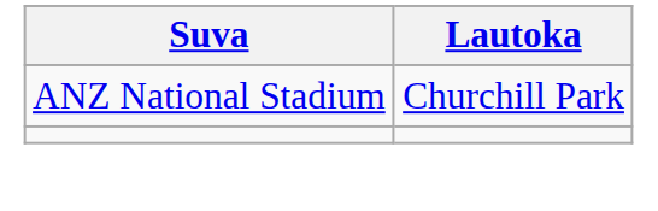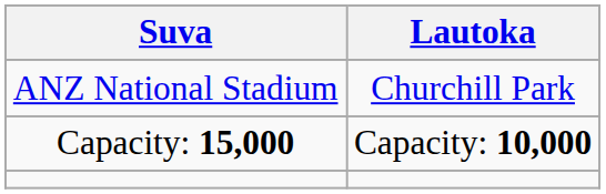 <table class="wikitable" style="text-align:center;margin:1em auto;">
 <tr>
 <th><a href='#'>Suva</a></th>
 <th><a href='#'>Lautoka</a></th>
 </tr>
 <tr>
 <td><a href='#'>ANZ National Stadium</a></td>
 <td><a href='#'>Churchill Park</a></td>
 </tr>
 <tr>
+<td>Capacity: <strong>15,000</strong></td>
+<td>Capacity: <strong>10,000</strong></td>
+</tr>
+<tr>
 <td></td>
 <td></td>
 </tr>
 </table>
